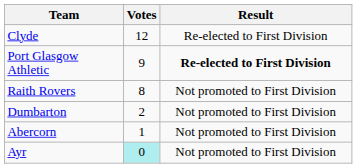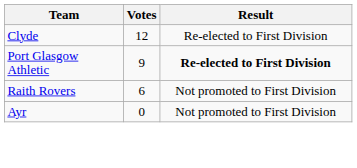 <table class="wikitable" style="text-align: center;">
 <tr>
 <th width=140>Team</th>
 <th width=30>Votes</th>
 <th width=230>Result</th>
 </tr>
 <tr>
 <td align=left><a href='#'>Clyde</a></td>
 <td>12</td>
 <td>Re-elected to First Division</td>
 </tr>
 <tr>
 <td align=left><a href='#'>Port Glasgow Athletic</a></td>
 <td>9</td>
 <td><strong>Re-elected to First Division</strong></td>
 </tr>
 <tr>
 <td align=left><a href='#'>Raith Rovers</a></td>
-<td>8</td>
-<td>Not promoted to First Division</td>
-</tr>
-<tr>
-<td align=left><a href='#'>Dumbarton</a></td>
-<td>2</td>
-<td>Not promoted to First Division</td>
-</tr>
-<tr>
-<td align=left><a href='#'>Abercorn</a></td>
-<td>1</td>
+<td>6</td>
 <td>Not promoted to First Division</td>
 </tr>
 <tr>
 <td align=left><a href='#'>Ayr</a></td>
-<td style="background: paleturquoise;">0</td>
+<td>0</td>
 <td>Not promoted to First Division</td>
 </tr>
 </table>
